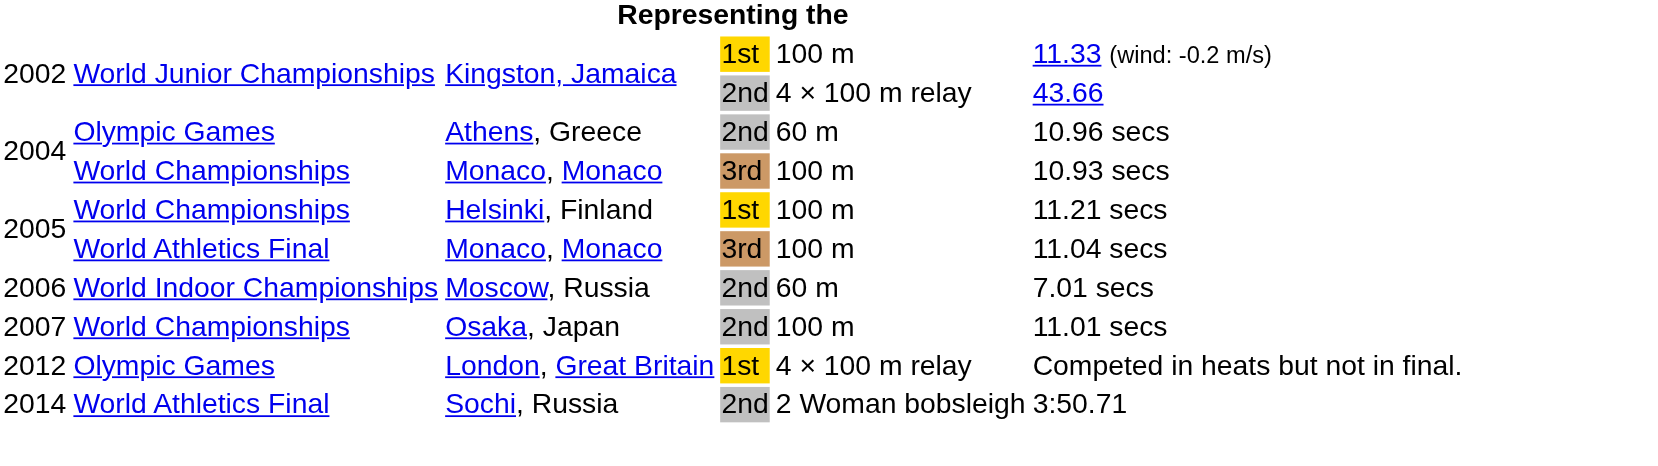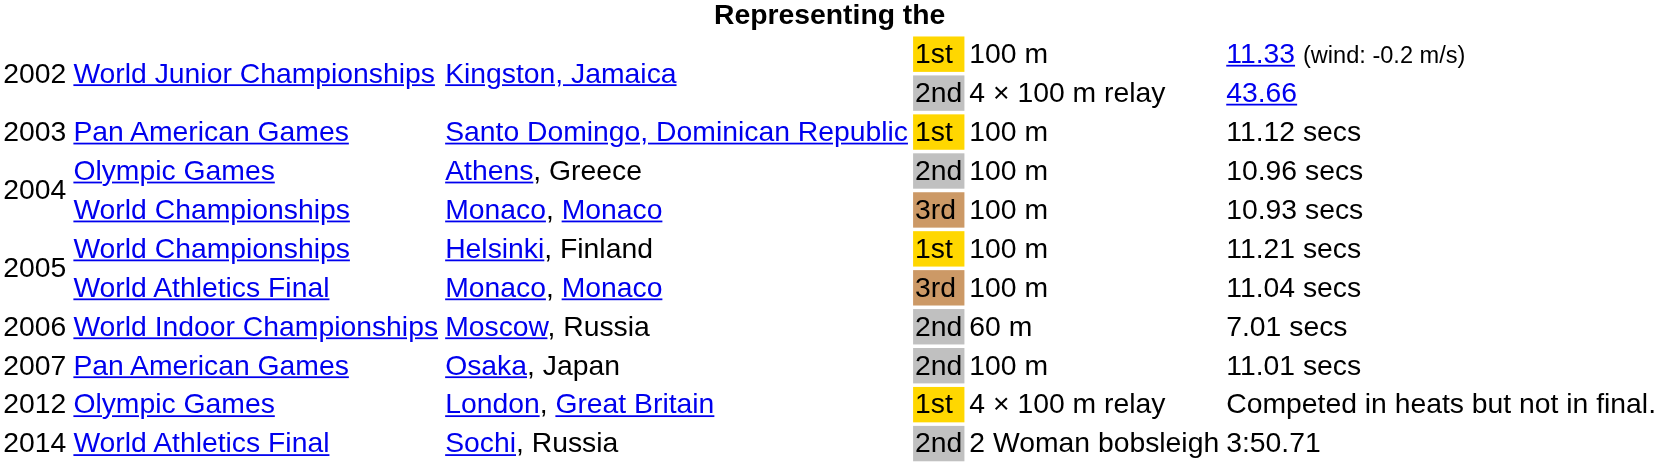 <table>
 <tr>
 <th colspan="6">Representing the </th>
 </tr>
 <tr>
 <td rowspan=2>2002</td>
 <td rowspan=2><a href='#'>World Junior Championships</a></td>
 <td rowspan=2><a href='#'>Kingston, Jamaica</a></td>
 <td bgcolor=gold>1st</td>
 <td>100 m</td>
 <td><a href='#'>11.33</a> <small>(wind: -0.2 m/s)</small></td>
 </tr>
 <tr>
 <td bgcolor=silver>2nd</td>
 <td>4 × 100 m relay</td>
 <td><a href='#'>43.66</a></td>
 </tr>
 <tr>
+<td>2003</td>
+<td><a href='#'>Pan American Games</a></td>
+<td><a href='#'>Santo Domingo, Dominican Republic</a></td>
+<td style="background:gold;">1st</td>
+<td>100 m</td>
+<td>11.12 secs</td>
+</tr>
+<tr>
 <td rowspan=2>2004</td>
 <td><a href='#'>Olympic Games</a></td>
 <td><a href='#'>Athens</a>, Greece</td>
 <td style="background:silver;">2nd</td>
-<td>60 m</td>
+<td>100 m</td>
 <td>10.96 secs</td>
 </tr>
 <tr>
 <td><a href='#'>World Championships</a></td>
 <td><a href='#'>Monaco</a>, <a href='#'>Monaco</a></td>
 <td style="background:#c96;">3rd</td>
 <td>100 m</td>
 <td>10.93 secs</td>
 </tr>
 <tr>
 <td rowspan=2>2005</td>
 <td><a href='#'>World Championships</a></td>
 <td><a href='#'>Helsinki</a>, Finland</td>
 <td style="background:gold;">1st</td>
 <td>100 m</td>
 <td>11.21 secs</td>
 </tr>
 <tr>
 <td><a href='#'>World Athletics Final</a></td>
 <td><a href='#'>Monaco</a>, <a href='#'>Monaco</a></td>
 <td style="background:#c96;">3rd</td>
 <td>100 m</td>
 <td>11.04 secs</td>
 </tr>
 <tr>
 <td>2006</td>
 <td><a href='#'>World Indoor Championships</a></td>
 <td><a href='#'>Moscow</a>, Russia</td>
 <td style="background:silver;">2nd</td>
 <td>60 m</td>
 <td>7.01 secs</td>
 </tr>
 <tr>
 <td>2007</td>
-<td><a href='#'>World Championships</a></td>
+<td><a href='#'>Pan American Games</a></td>
 <td><a href='#'>Osaka</a>, Japan</td>
 <td style="background:silver;">2nd</td>
 <td>100 m</td>
 <td>11.01 secs</td>
 </tr>
 <tr>
 <td>2012</td>
 <td><a href='#'>Olympic Games</a></td>
 <td><a href='#'>London</a>, <a href='#'>Great Britain</a></td>
 <td style="background:gold;">1st</td>
 <td>4 × 100 m relay</td>
 <td>Competed in heats but not in final.</td>
 </tr>
 <tr>
 <td>2014</td>
 <td><a href='#'>World Athletics Final</a></td>
 <td><a href='#'>Sochi</a>, Russia</td>
 <td style="background:silver;">2nd</td>
 <td>2 Woman bobsleigh</td>
 <td>3:50.71</td>
 </tr>
 </table>
